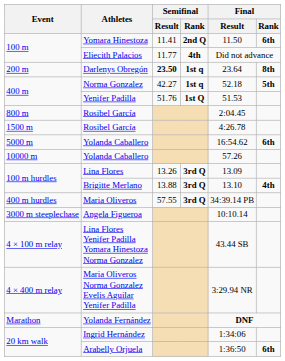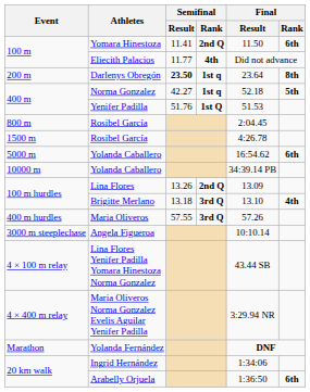 <table class="wikitable" border="1" style="font-size:90%">
 <tr>
 <th rowspan=2>Event</th>
 <th rowspan=2>Athletes</th>
 <th colspan=2>Semifinal</th>
 <th colspan=2>Final</th>
 </tr>
 <tr>
 <th>Result</th>
 <th>Rank</th>
 <th>Result</th>
 <th>Rank</th>
 </tr>
 <tr>
 <td rowspan=2><a href='#'>100 m</a></td>
 <td><a href='#'>Yomara Hinestoza</a></td>
 <td align=center>11.41</td>
 <td align=center><strong>2nd Q</strong></td>
 <td align=center>11.50</td>
 <td align=center><strong>6th</strong></td>
 </tr>
 <tr>
 <td><a href='#'>Eliecith Palacios</a></td>
 <td align=center>11.77</td>
 <td align=center><strong>4th</strong></td>
 <td align=center colspan="7">Did not advance</td>
 </tr>
 <tr>
 <td><a href='#'>200 m</a></td>
 <td><a href='#'>Darlenys Obregón</a></td>
 <td align=center><strong>23.50</strong></td>
 <td align=center><strong>1st q</strong></td>
 <td align=center>23.64</td>
 <td align=center><strong>8th</strong></td>
 </tr>
 <tr>
 <td rowspan=2><a href='#'>400 m</a></td>
 <td><a href='#'>Norma Gonzalez</a></td>
 <td align=center>42.27</td>
 <td align=center><strong>1st q</strong></td>
 <td align=center>52.18</td>
 <td align=center><strong>5th</strong></td>
 </tr>
 <tr>
 <td><a href='#'>Yenifer Padilla</a></td>
 <td align=center>51.76</td>
 <td align=center><strong>1st Q</strong></td>
 <td align=center>51.53</td>
 <td align=center></td>
 </tr>
 <tr>
 <td><a href='#'>800 m</a></td>
 <td><a href='#'>Rosibel García</a></td>
 <td align=center colspan=2 bgcolor=wheat></td>
 <td align=center>2:04.45</td>
 <td align=center></td>
 </tr>
 <tr>
 <td><a href='#'>1500 m</a></td>
 <td><a href='#'>Rosibel García</a></td>
 <td align=center colspan=2 bgcolor=wheat></td>
 <td align=center>4:26.78</td>
 <td align=center></td>
 </tr>
 <tr>
 <td><a href='#'>5000 m</a></td>
 <td><a href='#'>Yolanda Caballero</a></td>
 <td align=center colspan=2 bgcolor=wheat></td>
 <td align=center>16:54.62</td>
 <td align=center><strong>6th</strong></td>
 </tr>
 <tr>
 <td><a href='#'>10000 m</a></td>
 <td><a href='#'>Yolanda Caballero</a></td>
 <td align=center colspan=2 bgcolor=wheat></td>
-<td align=center>57.26</td>
+<td align=center>34:39.14 PB</td>
 <td align=center></td>
 </tr>
 <tr>
 <td rowspan=2><a href='#'>100 m hurdles</a></td>
 <td><a href='#'>Lina Flores</a></td>
 <td align=center>13.26</td>
-<td align=center><strong>3rd Q</strong></td>
+<td align=center><strong>2nd Q</strong></td>
 <td align=center>13.09</td>
 <td align=center></td>
 </tr>
 <tr>
 <td><a href='#'>Brigitte Merlano</a></td>
-<td align=center>13.88</td>
+<td align=center>13.18</td>
 <td align=center><strong>3rd Q</strong></td>
 <td align=center>13.10</td>
 <td align=center><strong>4th</strong></td>
 </tr>
 <tr>
 <td><a href='#'>400 m hurdles</a></td>
 <td><a href='#'>Maria Oliveros</a></td>
 <td align=center>57.55</td>
 <td align=center><strong>3rd Q</strong></td>
-<td align=center>34:39.14 PB</td>
+<td align=center>57.26</td>
 <td align=center></td>
 </tr>
 <tr>
 <td><a href='#'>3000 m steeplechase</a></td>
 <td><a href='#'>Angela Figueroa</a></td>
 <td align=center bgcolor=wheat colspan=2></td>
 <td align=center>10:10.14</td>
 <td align=center></td>
 </tr>
 <tr>
 <td><a href='#'>4 × 100 m relay</a></td>
 <td><a href='#'>Lina Flores</a><br><a href='#'>Yenifer Padilla</a><br><a href='#'>Yomara Hinestoza</a><br><a href='#'>Norma Gonzalez</a></td>
 <td align=center bgcolor=wheat colspan=2></td>
 <td align=center>43.44 SB</td>
 <td align=center></td>
 </tr>
 <tr>
 <td><a href='#'>4 × 400 m relay</a></td>
 <td><a href='#'>Maria Oliveros</a><br><a href='#'>Norma Gonzalez</a><br><a href='#'>Evelis Aguilar</a><br><a href='#'>Yenifer Padilla</a></td>
 <td align=center bgcolor=wheat colspan=2></td>
 <td align=center>3:29.94 NR</td>
 <td align=center></td>
 </tr>
 <tr>
 <td><a href='#'>Marathon</a></td>
 <td><a href='#'>Yolanda Fernández</a></td>
 <td align=center colspan=2 bgcolor=wheat></td>
 <td align=center colspan=2><strong>DNF</strong></td>
 </tr>
 <tr>
 <td rowspan=2><a href='#'>20 km walk</a></td>
 <td><a href='#'>Ingrid Hernández</a></td>
 <td align=center bgcolor=wheat colspan=2></td>
 <td align=center>1:34:06</td>
 <td align=center></td>
 </tr>
 <tr>
 <td><a href='#'>Arabelly Orjuela</a></td>
 <td align=center colspan=2 bgcolor=wheat></td>
 <td align=center>1:36:50</td>
 <td align=center><strong>6th</strong></td>
 </tr>
 </table>
